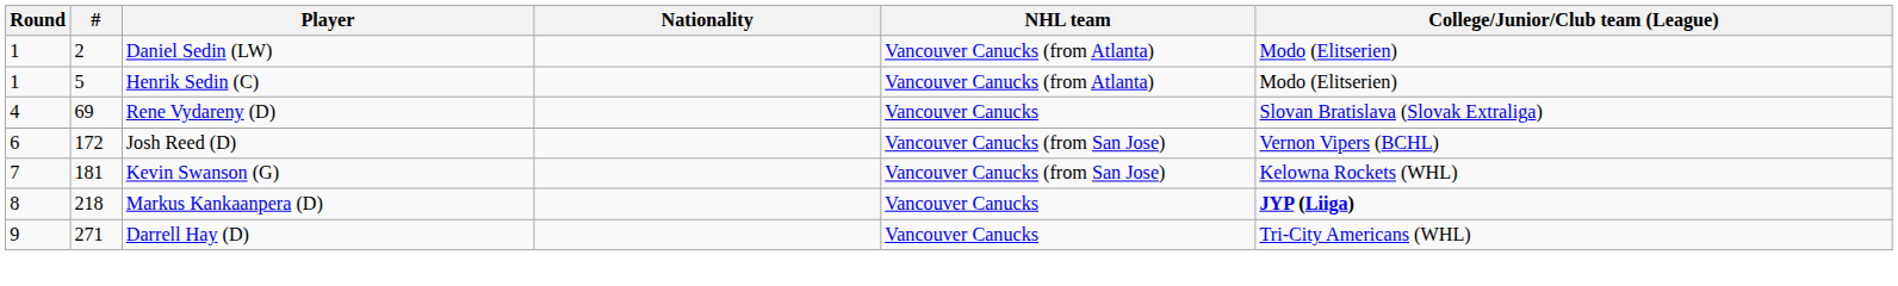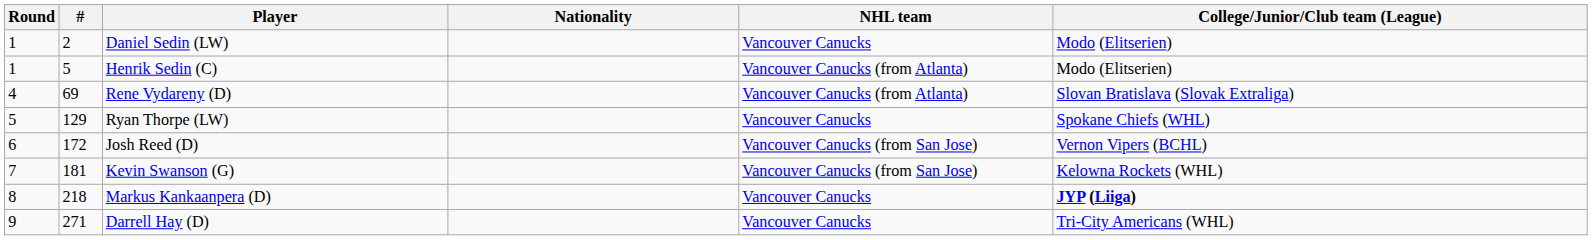 <table class="wikitable">
 <tr>
 <th bgcolor="#DDDDFF" width="2.75%">Round</th>
 <th bgcolor="#DDDDFF" width="2.75%">#</th>
 <th bgcolor="#DDDDFF" width="22.0%">Player</th>
 <th bgcolor="#DDDDFF" width="18.5%">Nationality</th>
 <th bgcolor="#DDDDFF" width="20.0%">NHL team</th>
 <th bgcolor="#DDDDFF" width="100.0%">College/Junior/Club team (League)</th>
 </tr>
 <tr>
 <td>1</td>
 <td>2</td>
 <td><a href='#'>Daniel Sedin</a>  (LW)</td>
 <td></td>
-<td><a href='#'>Vancouver Canucks</a> (from <a href='#'>Atlanta</a>)</td>
+<td><a href='#'>Vancouver Canucks</a></td>
 <td><a href='#'>Modo</a>  (<a href='#'>Elitserien</a>)</td>
 </tr>
 <tr>
 <td>1</td>
 <td>5</td>
 <td><a href='#'>Henrik Sedin</a>  (C)</td>
 <td></td>
 <td><a href='#'>Vancouver Canucks</a> (from <a href='#'>Atlanta</a>)</td>
 <td>Modo  (Elitserien)</td>
 </tr>
 <tr>
 <td>4</td>
 <td>69</td>
 <td><a href='#'>Rene Vydareny</a>  (D)</td>
 <td></td>
+<td><a href='#'>Vancouver Canucks</a> (from <a href='#'>Atlanta</a>)</td>
+<td><a href='#'>Slovan Bratislava</a> (<a href='#'>Slovak Extraliga</a>)</td>
+</tr>
+<tr>
+<td>5</td>
+<td>129</td>
+<td>Ryan Thorpe  (LW)</td>
+<td></td>
 <td><a href='#'>Vancouver Canucks</a></td>
-<td><a href='#'>Slovan Bratislava</a> (<a href='#'>Slovak Extraliga</a>)</td>
+<td><a href='#'>Spokane Chiefs</a> (<a href='#'>WHL</a>)</td>
 </tr>
 <tr>
 <td>6</td>
 <td>172</td>
 <td>Josh Reed  (D)</td>
 <td></td>
 <td><a href='#'>Vancouver Canucks</a> (from <a href='#'>San Jose</a>)</td>
 <td><a href='#'>Vernon Vipers</a> (<a href='#'>BCHL</a>)</td>
 </tr>
 <tr>
 <td>7</td>
 <td>181</td>
 <td><a href='#'>Kevin Swanson</a>  (G)</td>
 <td></td>
 <td><a href='#'>Vancouver Canucks</a> (from <a href='#'>San Jose</a>)</td>
 <td><a href='#'>Kelowna Rockets</a> (WHL)</td>
 </tr>
 <tr>
 <td>8</td>
 <td>218</td>
 <td><a href='#'>Markus Kankaanpera</a>  (D)</td>
 <td></td>
 <td><a href='#'>Vancouver Canucks</a></td>
 <td><strong><a href='#'>JYP</a> (<a href='#'>Liiga</a>)</strong></td>
 </tr>
 <tr>
 <td>9</td>
 <td>271</td>
 <td><a href='#'>Darrell Hay</a>  (D)</td>
 <td></td>
 <td><a href='#'>Vancouver Canucks</a></td>
 <td><a href='#'>Tri-City Americans</a> (WHL)</td>
 </tr>
 </table>
